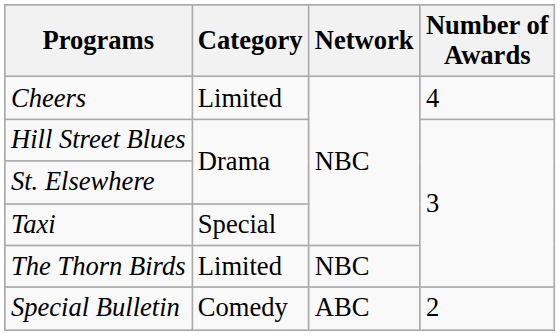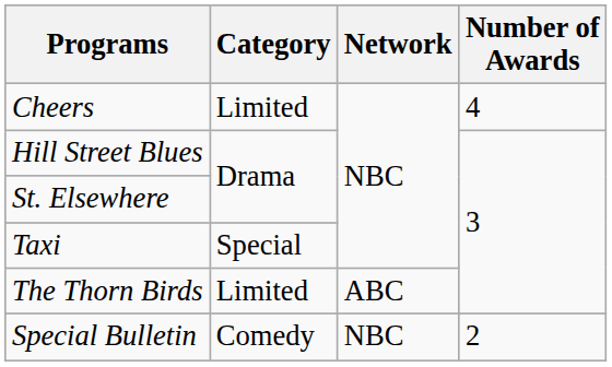 <table class="wikitable">
 <tr>
 <th>Programs</th>
 <th>Category</th>
 <th>Network</th>
 <th>Number of<br>Awards</th>
 </tr>
 <tr>
 <td><em>Cheers</em></td>
 <td>Limited</td>
 <td rowspan="4">NBC</td>
 <td>4</td>
 </tr>
 <tr>
 <td><em>Hill Street Blues</em></td>
 <td rowspan="2">Drama</td>
 <td rowspan="4">3</td>
 </tr>
 <tr>
 <td><em>St. Elsewhere</em></td>
 </tr>
 <tr>
 <td><em>Taxi</em></td>
 <td>Special</td>
 </tr>
 <tr>
 <td><em>The Thorn Birds</em></td>
 <td>Limited</td>
-<td>NBC</td>
+<td>ABC</td>
 </tr>
 <tr>
 <td><em>Special Bulletin</em></td>
 <td>Comedy</td>
-<td>ABC</td>
+<td>NBC</td>
 <td>2</td>
 </tr>
 </table>
